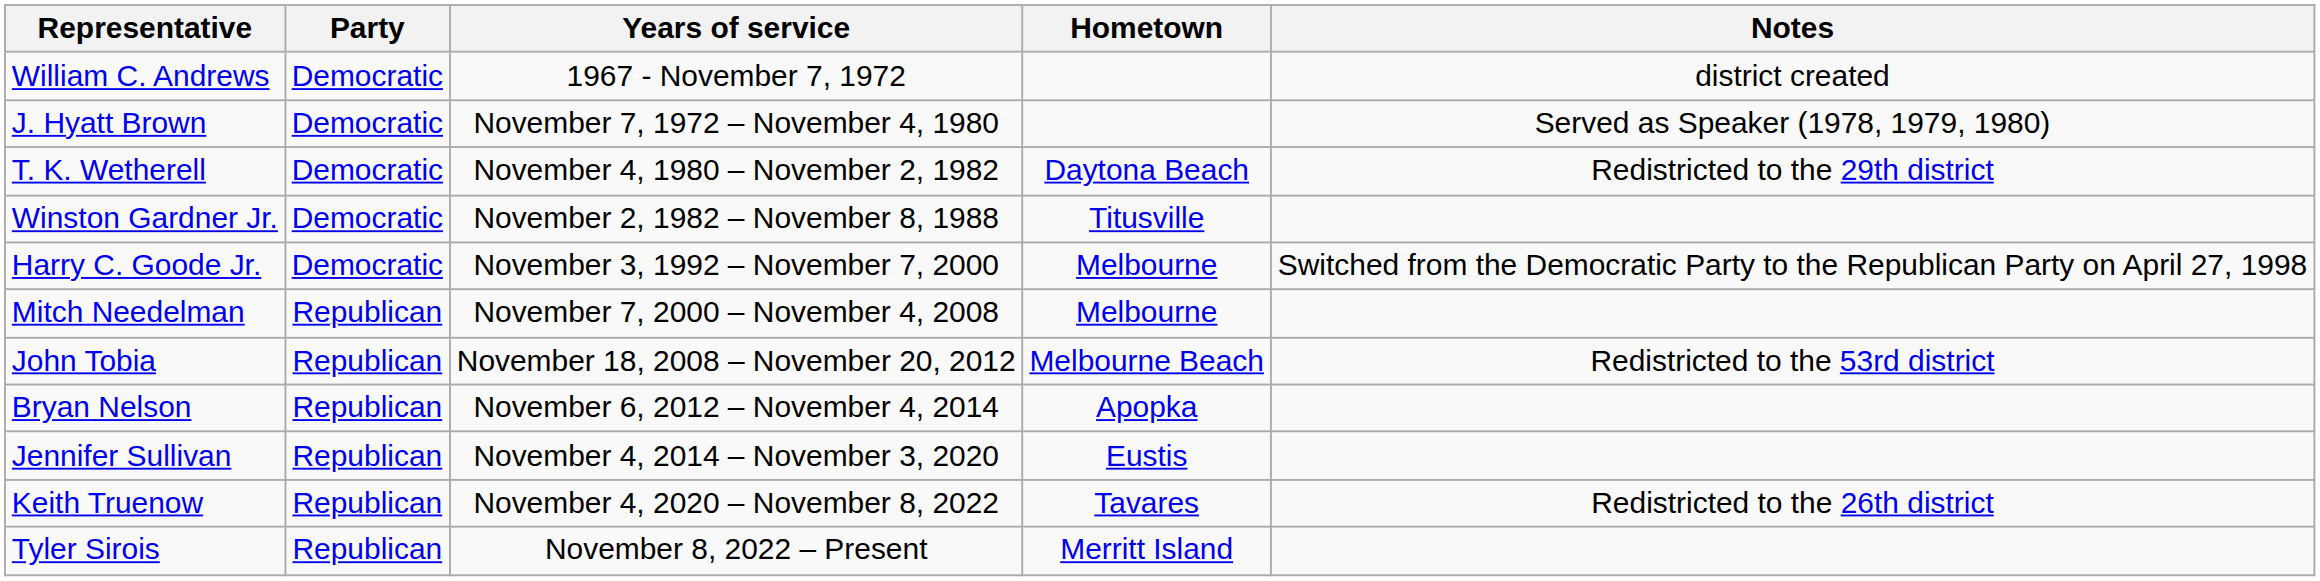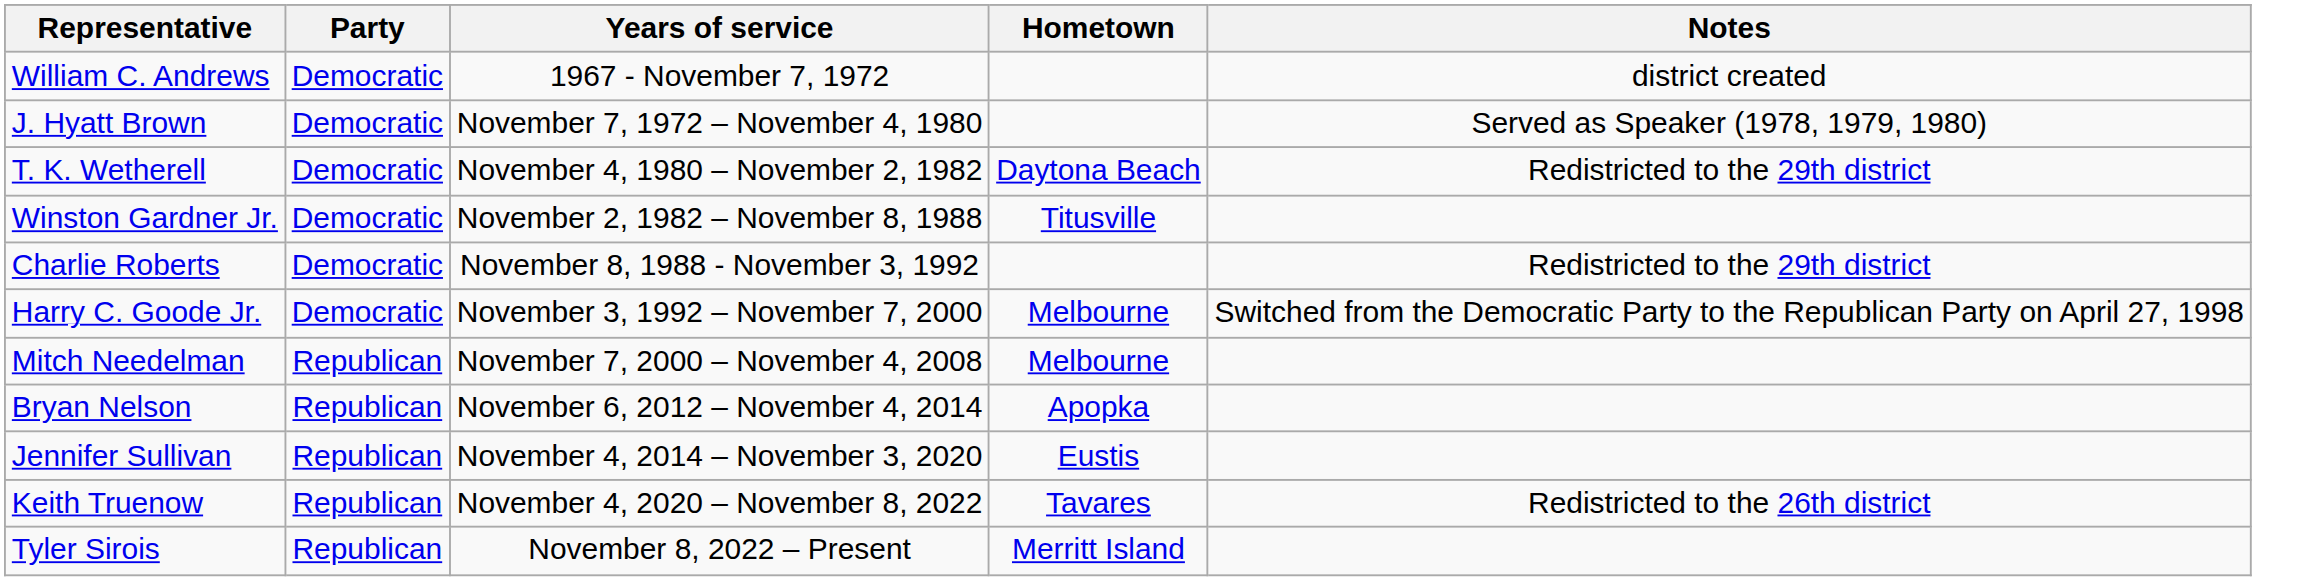 <table class=wikitable style="text-align:center">
 <tr>
 <th>Representative</th>
 <th>Party</th>
 <th>Years of service</th>
 <th>Hometown</th>
 <th>Notes</th>
 </tr>
 <tr>
 <td align=left nowrap><a href='#'>William C. Andrews</a></td>
 <td><a href='#'>Democratic</a></td>
 <td>1967 - November 7, 1972</td>
 <td></td>
 <td>district created</td>
 </tr>
 <tr>
 <td align=left nowrap><a href='#'>J. Hyatt Brown</a></td>
 <td><a href='#'>Democratic</a></td>
 <td>November 7, 1972 – November 4, 1980</td>
 <td></td>
 <td>Served as Speaker (1978, 1979, 1980)</td>
 </tr>
 <tr>
 <td align=left nowrap><a href='#'>T. K. Wetherell</a></td>
 <td><a href='#'>Democratic</a></td>
 <td>November 4, 1980 – November 2, 1982</td>
 <td><a href='#'>Daytona Beach</a></td>
 <td>Redistricted to the <a href='#'>29th district</a></td>
 </tr>
 <tr>
 <td align=left nowrap><a href='#'>Winston Gardner Jr.</a></td>
 <td><a href='#'>Democratic</a></td>
 <td>November 2, 1982 – November 8, 1988</td>
 <td><a href='#'>Titusville</a></td>
 <td></td>
 </tr>
 <tr>
+<td align=left nowrap><a href='#'>Charlie Roberts</a></td>
+<td><a href='#'>Democratic</a></td>
+<td>November 8, 1988 - November 3, 1992</td>
+<td></td>
+<td>Redistricted to the <a href='#'>29th district</a></td>
+</tr>
+<tr>
 <td align=left nowrap><a href='#'>Harry C. Goode Jr.</a></td>
 <td><a href='#'>Democratic</a></td>
 <td>November 3, 1992 – November 7, 2000</td>
 <td><a href='#'>Melbourne</a></td>
 <td>Switched from the Democratic Party to the Republican Party on April 27, 1998</td>
 </tr>
 <tr>
 <td align=left nowrap><a href='#'>Mitch Needelman</a></td>
 <td><a href='#'>Republican</a></td>
 <td>November 7, 2000 – November 4, 2008</td>
 <td><a href='#'>Melbourne</a></td>
 <td></td>
-</tr>
-<tr>
-<td align=left nowrap><a href='#'>John Tobia</a></td>
-<td><a href='#'>Republican</a></td>
-<td>November 18, 2008 – November 20, 2012</td>
-<td><a href='#'>Melbourne Beach</a></td>
-<td>Redistricted to the <a href='#'>53rd district</a></td>
 </tr>
 <tr>
 <td align=left nowrap><a href='#'>Bryan Nelson</a></td>
 <td><a href='#'>Republican</a></td>
 <td>November 6, 2012 – November 4, 2014</td>
 <td><a href='#'>Apopka</a></td>
 <td></td>
 </tr>
 <tr>
 <td align=left nowrap><a href='#'>Jennifer Sullivan</a></td>
 <td><a href='#'>Republican</a></td>
 <td>November 4, 2014 – November 3, 2020</td>
 <td><a href='#'>Eustis</a></td>
 <td></td>
 </tr>
 <tr>
 <td align=left nowrap><a href='#'>Keith Truenow</a></td>
 <td><a href='#'>Republican</a></td>
 <td>November 4, 2020 – November 8, 2022</td>
 <td><a href='#'> Tavares</a></td>
 <td>Redistricted to the <a href='#'>26th district</a></td>
 </tr>
 <tr>
 <td align=left nowrap><a href='#'>Tyler Sirois</a></td>
 <td><a href='#'>Republican</a></td>
 <td>November 8, 2022 – Present</td>
 <td><a href='#'> Merritt Island</a></td>
 </tr>
 </table>
